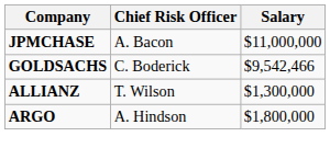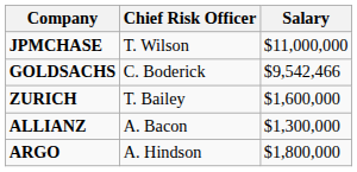 <table class="wikitable">
 <tr>
 <th>Company</th>
 <th>Chief Risk Officer</th>
 <th>Salary</th>
 </tr>
 <tr>
 <td><strong>JPMCHASE</strong></td>
-<td>A.   Bacon</td>
+<td>T.    Wilson</td>
 <td>$11,000,000</td>
 </tr>
 <tr>
 <td><strong>GOLDSACHS</strong></td>
 <td>C.   Boderick</td>
 <td>$9,542,466</td>
 </tr>
 <tr>
+<td><strong>ZURICH</strong></td>
+<td>T.    Bailey</td>
+<td>$1,600,000</td>
+</tr>
+<tr>
 <td><strong>ALLIANZ</strong></td>
-<td>T.    Wilson</td>
+<td>A.   Bacon</td>
 <td>$1,300,000</td>
 </tr>
 <tr>
 <td><strong>ARGO</strong></td>
 <td>A.     Hindson</td>
 <td>$1,800,000</td>
 </tr>
 </table>
